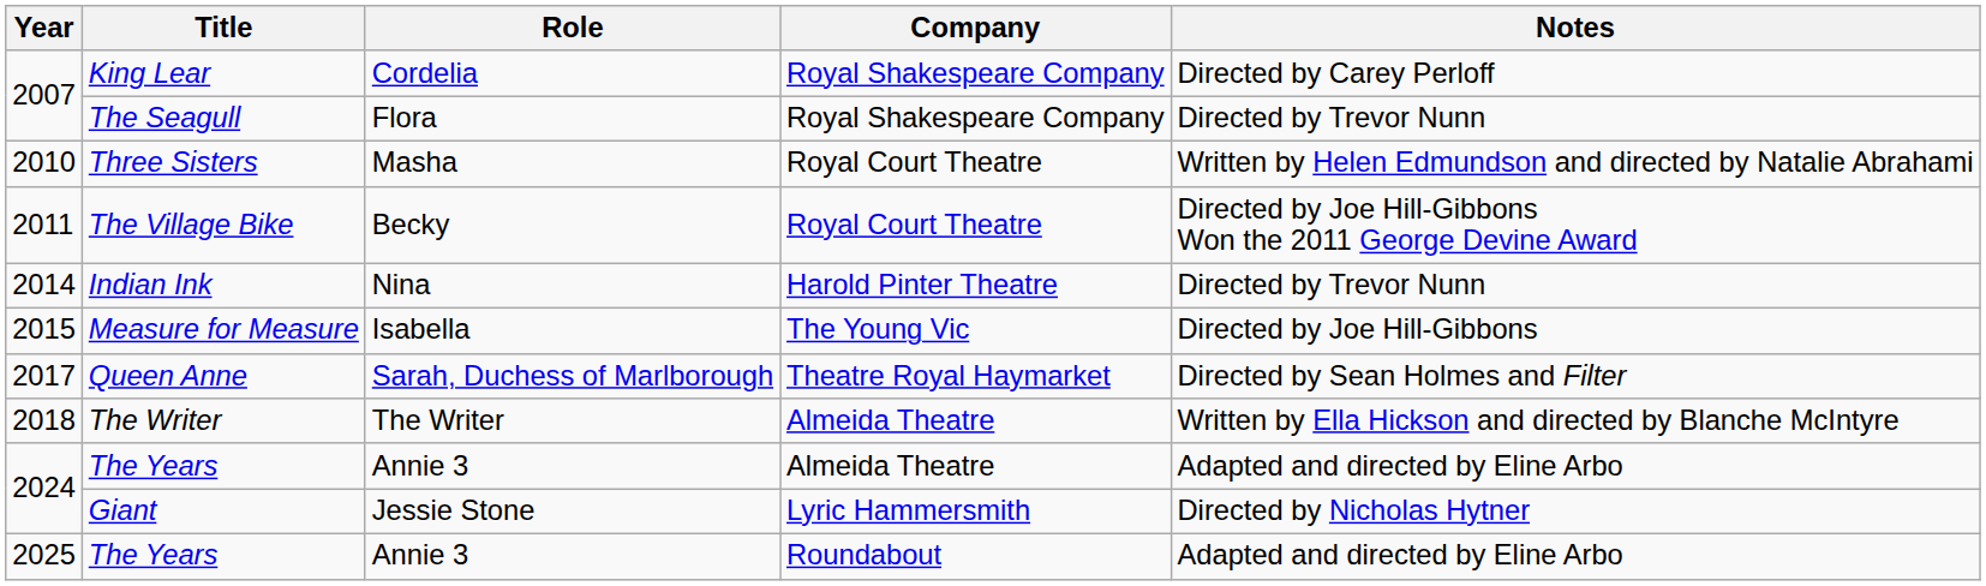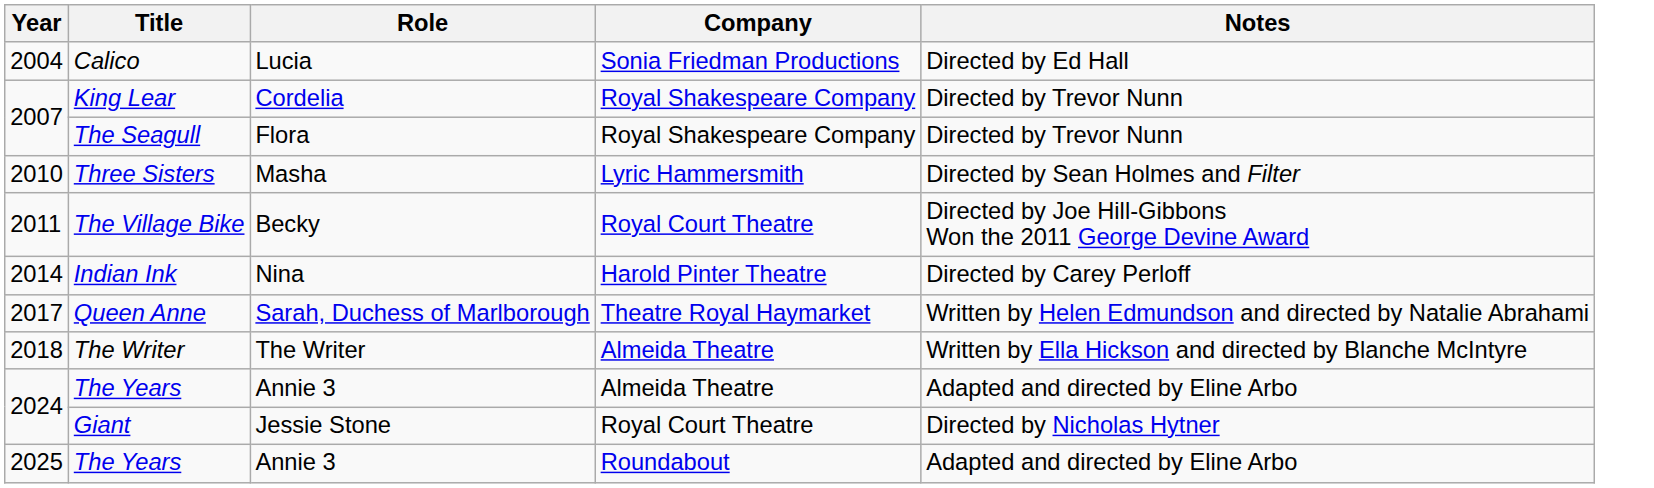 <table class="wikitable">
 <tr>
 <th>Year</th>
 <th>Title</th>
 <th>Role</th>
 <th>Company</th>
 <th>Notes</th>
 </tr>
 <tr>
+<td>2004</td>
+<td><em>Calico</em></td>
+<td>Lucia</td>
+<td><a href='#'>Sonia Friedman Productions</a></td>
+<td>Directed by Ed Hall</td>
+</tr>
+<tr>
 <td rowspan="2">2007</td>
 <td><em><a href='#'>King Lear</a></em></td>
 <td><a href='#'>Cordelia</a></td>
 <td><a href='#'>Royal Shakespeare Company</a></td>
-<td>Directed by Carey Perloff</td>
+<td>Directed by Trevor Nunn</td>
 </tr>
 <tr>
 <td><em><a href='#'>The Seagull</a></em></td>
 <td>Flora</td>
 <td>Royal Shakespeare Company</td>
 <td>Directed by Trevor Nunn</td>
 </tr>
 <tr>
 <td>2010</td>
 <td><em><a href='#'>Three Sisters</a></em></td>
 <td>Masha</td>
-<td>Royal Court Theatre</td>
-<td>Written by <a href='#'>Helen Edmundson</a> and directed by Natalie Abrahami</td>
+<td><a href='#'>Lyric Hammersmith</a></td>
+<td>Directed by Sean Holmes and <em>Filter</em></td>
 </tr>
 <tr>
 <td>2011</td>
 <td><em><a href='#'>The Village Bike</a></em></td>
 <td>Becky</td>
 <td><a href='#'>Royal Court Theatre</a></td>
 <td>Directed by Joe Hill-Gibbons <br>Won the 2011 <a href='#'>George Devine Award</a></td>
 </tr>
 <tr>
 <td>2014</td>
 <td><em><a href='#'>Indian Ink</a></em></td>
 <td>Nina</td>
 <td><a href='#'>Harold Pinter Theatre</a></td>
-<td>Directed by Trevor Nunn</td>
-</tr>
-<tr>
-<td>2015</td>
-<td><em><a href='#'>Measure for Measure</a></em></td>
-<td>Isabella</td>
-<td><a href='#'>The Young Vic</a></td>
-<td>Directed by Joe Hill-Gibbons</td>
+<td>Directed by Carey Perloff</td>
 </tr>
 <tr>
 <td>2017</td>
 <td><em><a href='#'>Queen Anne</a></em></td>
 <td><a href='#'>Sarah, Duchess of Marlborough</a></td>
 <td><a href='#'>Theatre Royal Haymarket</a></td>
-<td>Directed by Sean Holmes and <em>Filter</em></td>
+<td>Written by <a href='#'>Helen Edmundson</a> and directed by Natalie Abrahami</td>
 </tr>
 <tr>
 <td>2018</td>
 <td><em>The Writer</em></td>
 <td>The Writer</td>
 <td><a href='#'>Almeida Theatre</a></td>
 <td>Written by <a href='#'>Ella Hickson</a> and directed by Blanche McIntyre</td>
 </tr>
 <tr>
 <td rowspan="2">2024</td>
 <td><em><a href='#'>The Years</a></em></td>
 <td>Annie 3</td>
 <td>Almeida Theatre</td>
 <td>Adapted and directed by Eline Arbo</td>
 </tr>
 <tr>
 <td><em><a href='#'>Giant</a></em></td>
 <td>Jessie Stone</td>
-<td><a href='#'>Lyric Hammersmith</a></td>
+<td>Royal Court Theatre</td>
 <td>Directed by <a href='#'>Nicholas Hytner</a></td>
 </tr>
 <tr>
 <td>2025</td>
 <td><em><a href='#'>The Years</a></em></td>
 <td>Annie 3</td>
 <td><a href='#'>Roundabout</a></td>
 <td>Adapted and directed by Eline Arbo</td>
 </tr>
 </table>
